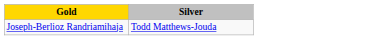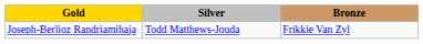 <table class="wikitable" style="text-align:left">
 <tr align="center">
 <td width=200 bgcolor=gold><strong>Gold</strong></td>
 <td width=200 bgcolor=silver><strong>Silver</strong></td>
+<td width=200 bgcolor=CC9966><strong>Bronze</strong></td>
 </tr>
 <tr>
 <td><a href='#'>Joseph-Berlioz Randriamihaja</a><br><em></em></td>
 <td><a href='#'>Todd Matthews-Jouda</a><br><em></em></td>
+<td><a href='#'>Frikkie Van Zyl</a><br><em></em></td>
 </tr>
 </table>
